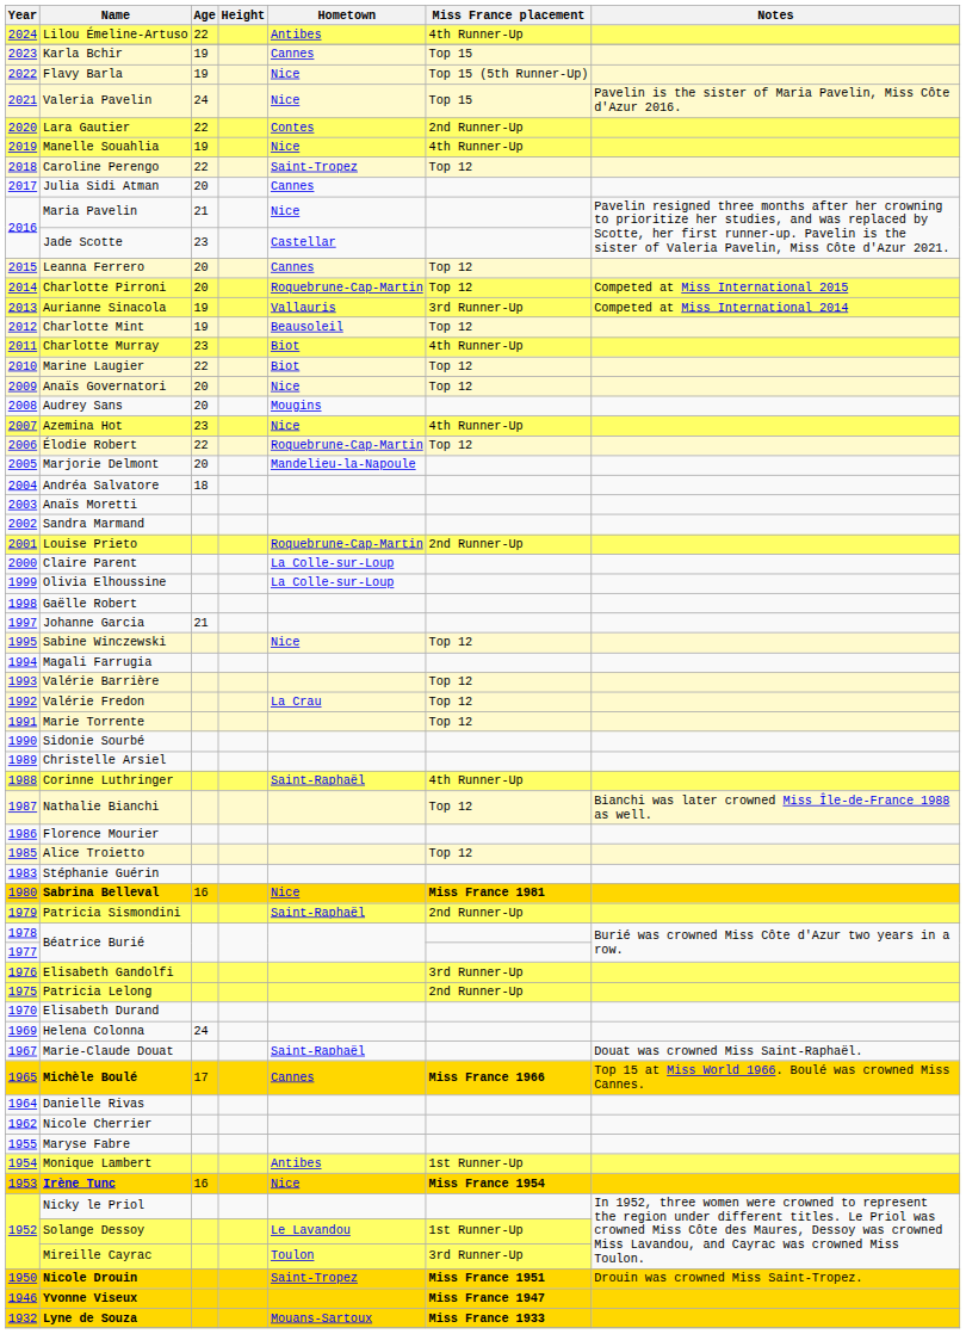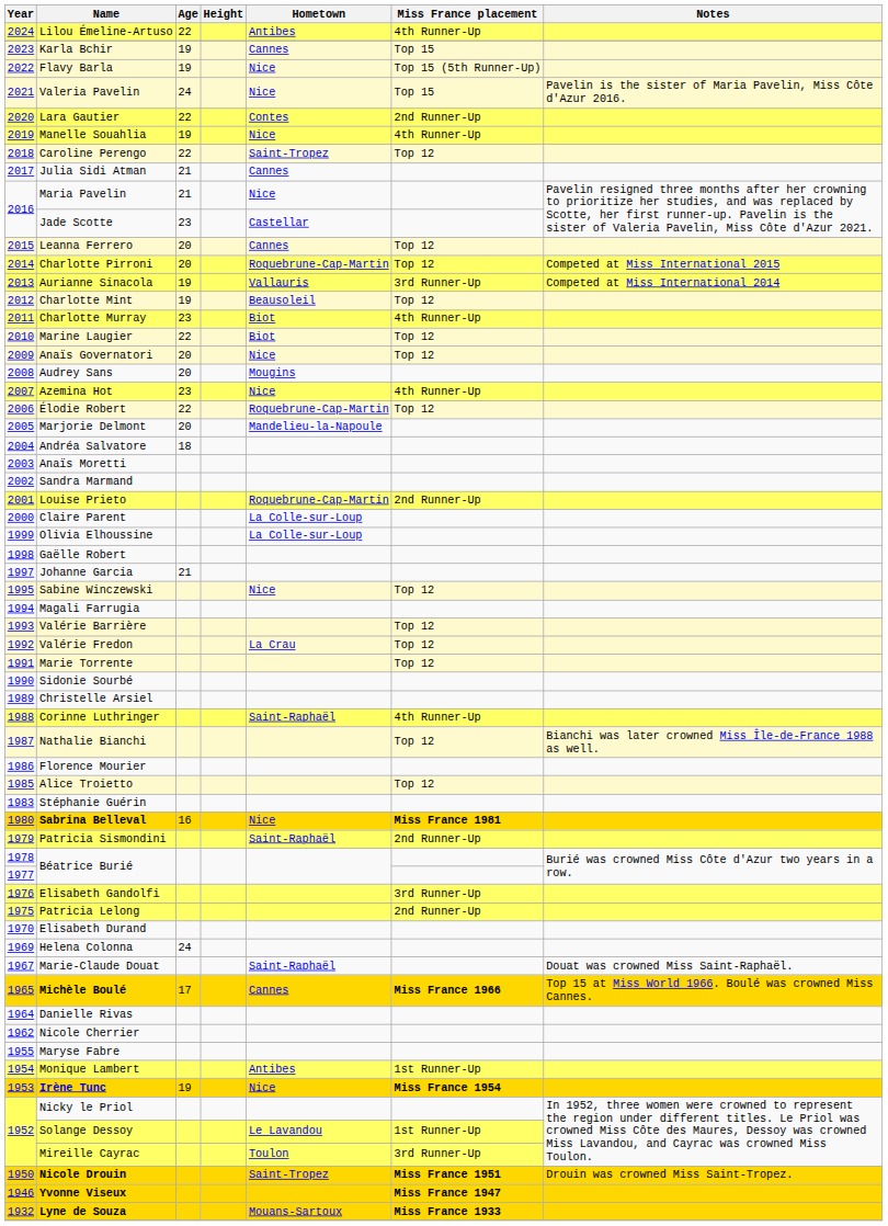 <table class="wikitable sortable">
 <tr>
 <th>Year</th>
 <th>Name</th>
 <th>Age</th>
 <th>Height</th>
 <th>Hometown</th>
 <th>Miss France placement</th>
 <th width=390>Notes</th>
 </tr>
 <tr bgcolor=#FFFF66>
 <td><a href='#'>2024</a></td>
 <td>Lilou Émeline-Artuso</td>
 <td>22</td>
 <td></td>
 <td><a href='#'>Antibes</a></td>
 <td>4th Runner-Up</td>
 <td></td>
 </tr>
 <tr>
 </tr>
 <tr bgcolor=#FFFACD>
 <td><a href='#'>2023</a></td>
 <td>Karla Bchir</td>
 <td>19</td>
 <td></td>
 <td><a href='#'>Cannes</a></td>
 <td>Top 15</td>
 <td></td>
 </tr>
 <tr bgcolor=#FFFACD>
 <td><a href='#'>2022</a></td>
 <td>Flavy Barla</td>
 <td>19</td>
 <td></td>
 <td><a href='#'>Nice</a></td>
 <td>Top 15 (5th Runner-Up)</td>
 <td></td>
 </tr>
 <tr bgcolor=#FFFACD>
 <td><a href='#'>2021</a></td>
 <td>Valeria Pavelin</td>
 <td>24</td>
 <td></td>
 <td><a href='#'>Nice</a></td>
 <td>Top 15</td>
 <td>Pavelin is the sister of Maria Pavelin, Miss Côte d'Azur 2016.</td>
 </tr>
 <tr bgcolor=#FFFF66>
 <td><a href='#'>2020</a></td>
 <td>Lara Gautier</td>
 <td>22</td>
 <td></td>
 <td><a href='#'>Contes</a></td>
 <td>2nd Runner-Up</td>
 <td></td>
 </tr>
 <tr bgcolor=#FFFF66>
 <td><a href='#'>2019</a></td>
 <td>Manelle Souahlia</td>
 <td>19</td>
 <td></td>
 <td><a href='#'>Nice</a></td>
 <td>4th Runner-Up</td>
 <td></td>
 </tr>
 <tr bgcolor=#FFFACD>
 <td><a href='#'>2018</a></td>
 <td>Caroline Perengo</td>
 <td>22</td>
 <td></td>
 <td><a href='#'>Saint-Tropez</a></td>
 <td>Top 12</td>
 <td></td>
 </tr>
 <tr>
 <td><a href='#'>2017</a></td>
 <td>Julia Sidi Atman</td>
-<td>20</td>
+<td>21</td>
 <td></td>
 <td><a href='#'>Cannes</a></td>
 <td></td>
 <td></td>
 </tr>
 <tr>
 <td rowspan=2><a href='#'>2016</a></td>
 <td>Maria Pavelin</td>
 <td>21</td>
 <td></td>
 <td><a href='#'>Nice</a></td>
 <td></td>
 <td rowspan=2>Pavelin resigned three months after her crowning to prioritize her studies, and was replaced by Scotte, her first runner-up. Pavelin is the sister of Valeria Pavelin, Miss Côte d'Azur 2021.</td>
 </tr>
 <tr>
 <td>Jade Scotte</td>
 <td>23</td>
 <td></td>
 <td><a href='#'>Castellar</a></td>
 <td></td>
 </tr>
 <tr bgcolor=#FFFACD>
 <td><a href='#'>2015</a></td>
 <td>Leanna Ferrero</td>
 <td>20</td>
 <td></td>
 <td><a href='#'>Cannes</a></td>
 <td>Top 12</td>
 <td></td>
 </tr>
 <tr bgcolor=#FFFF66>
 <td><a href='#'>2014</a></td>
 <td>Charlotte Pirroni</td>
 <td>20</td>
 <td></td>
 <td><a href='#'>Roquebrune-Cap-Martin</a></td>
 <td>Top 12</td>
 <td>Competed at <a href='#'>Miss International 2015</a></td>
 </tr>
 <tr bgcolor=#FFFF66>
 <td><a href='#'>2013</a></td>
 <td>Aurianne Sinacola</td>
 <td>19</td>
 <td></td>
 <td><a href='#'>Vallauris</a></td>
 <td>3rd Runner-Up</td>
 <td>Competed at <a href='#'>Miss International 2014</a></td>
 </tr>
 <tr bgcolor=#FFFACD>
 <td><a href='#'>2012</a></td>
 <td>Charlotte Mint</td>
 <td>19</td>
 <td></td>
 <td><a href='#'>Beausoleil</a></td>
 <td>Top 12</td>
 <td></td>
 </tr>
 <tr bgcolor=#FFFF66>
 <td><a href='#'>2011</a></td>
 <td>Charlotte Murray</td>
 <td>23</td>
 <td></td>
 <td><a href='#'>Biot</a></td>
 <td>4th Runner-Up</td>
 <td></td>
 </tr>
 <tr bgcolor=#FFFACD>
 <td><a href='#'>2010</a></td>
 <td>Marine Laugier</td>
 <td>22</td>
 <td></td>
 <td><a href='#'>Biot</a></td>
 <td>Top 12</td>
 <td></td>
 </tr>
 <tr bgcolor=#FFFACD>
 <td><a href='#'>2009</a></td>
 <td>Anaïs Governatori</td>
 <td>20</td>
 <td></td>
 <td><a href='#'>Nice</a></td>
 <td>Top 12</td>
 <td></td>
 </tr>
 <tr>
 <td><a href='#'>2008</a></td>
 <td>Audrey Sans</td>
 <td>20</td>
 <td></td>
 <td><a href='#'>Mougins</a></td>
 <td></td>
 <td></td>
 </tr>
 <tr bgcolor=#FFFF66>
 <td><a href='#'>2007</a></td>
 <td>Azemina Hot</td>
 <td>23</td>
 <td></td>
 <td><a href='#'>Nice</a></td>
 <td>4th Runner-Up</td>
 <td></td>
 </tr>
 <tr bgcolor=#FFFACD>
 <td><a href='#'>2006</a></td>
 <td>Élodie Robert</td>
 <td>22</td>
 <td></td>
 <td><a href='#'>Roquebrune-Cap-Martin</a></td>
 <td>Top 12</td>
 <td></td>
 </tr>
 <tr>
 <td><a href='#'>2005</a></td>
 <td>Marjorie Delmont</td>
 <td>20</td>
 <td></td>
 <td><a href='#'>Mandelieu-la-Napoule</a></td>
 <td></td>
 <td></td>
 </tr>
 <tr>
 <td><a href='#'>2004</a></td>
 <td>Andréa Salvatore</td>
 <td>18</td>
 <td></td>
 <td></td>
 <td></td>
 <td></td>
 </tr>
 <tr>
 <td><a href='#'>2003</a></td>
 <td>Anaïs Moretti</td>
 <td></td>
 <td></td>
 <td></td>
 <td></td>
 <td></td>
 </tr>
 <tr>
 <td><a href='#'>2002</a></td>
 <td>Sandra Marmand</td>
 <td></td>
 <td></td>
 <td></td>
 <td></td>
 <td></td>
 </tr>
 <tr bgcolor=#FFFF66>
 <td><a href='#'>2001</a></td>
 <td>Louise Prieto</td>
 <td></td>
 <td></td>
 <td><a href='#'>Roquebrune-Cap-Martin</a></td>
 <td>2nd Runner-Up</td>
 <td></td>
 </tr>
 <tr>
 <td><a href='#'>2000</a></td>
 <td>Claire Parent</td>
 <td></td>
 <td></td>
 <td><a href='#'>La Colle-sur-Loup</a></td>
 <td></td>
 <td></td>
 </tr>
 <tr>
 <td><a href='#'>1999</a></td>
 <td>Olivia Elhoussine</td>
 <td></td>
 <td></td>
 <td><a href='#'>La Colle-sur-Loup</a></td>
 <td></td>
 <td></td>
 </tr>
 <tr>
 <td><a href='#'>1998</a></td>
 <td>Gaëlle Robert</td>
 <td></td>
 <td></td>
 <td></td>
 <td></td>
 <td></td>
 </tr>
 <tr>
 <td><a href='#'>1997</a></td>
 <td>Johanne Garcia</td>
 <td>21</td>
 <td></td>
 <td></td>
 <td></td>
 <td></td>
 </tr>
 <tr bgcolor=#FFFACD>
 <td><a href='#'>1995</a></td>
 <td>Sabine Winczewski</td>
 <td></td>
 <td></td>
 <td><a href='#'>Nice</a></td>
 <td>Top 12</td>
 <td></td>
 </tr>
 <tr>
 <td><a href='#'>1994</a></td>
 <td>Magali Farrugia</td>
 <td></td>
 <td></td>
 <td></td>
 <td></td>
 <td></td>
 </tr>
 <tr bgcolor=#FFFACD>
 <td><a href='#'>1993</a></td>
 <td>Valérie Barrière</td>
 <td></td>
 <td></td>
 <td></td>
 <td>Top 12</td>
 <td></td>
 </tr>
 <tr bgcolor=#FFFACD>
 <td><a href='#'>1992</a></td>
 <td>Valérie Fredon</td>
 <td></td>
 <td></td>
 <td><a href='#'>La Crau</a></td>
 <td>Top 12</td>
 <td></td>
 </tr>
 <tr bgcolor=#FFFACD>
 <td><a href='#'>1991</a></td>
 <td>Marie Torrente</td>
 <td></td>
 <td></td>
 <td></td>
 <td>Top 12</td>
 <td></td>
 </tr>
 <tr>
 <td><a href='#'>1990</a></td>
 <td>Sidonie Sourbé</td>
 <td></td>
 <td></td>
 <td></td>
 <td></td>
 <td></td>
 </tr>
 <tr>
 <td><a href='#'>1989</a></td>
 <td>Christelle Arsiel</td>
 <td></td>
 <td></td>
 <td></td>
 <td></td>
 <td></td>
 </tr>
 <tr bgcolor=#FFFF66>
 <td><a href='#'>1988</a></td>
 <td>Corinne Luthringer</td>
 <td></td>
 <td></td>
 <td><a href='#'>Saint-Raphaël</a></td>
 <td>4th Runner-Up</td>
 <td></td>
 </tr>
 <tr bgcolor=#FFFACD>
 <td><a href='#'>1987</a></td>
 <td>Nathalie Bianchi</td>
 <td></td>
 <td></td>
 <td></td>
 <td>Top 12</td>
 <td>Bianchi was later crowned <a href='#'>Miss Île-de-France 1988</a> as well.</td>
 </tr>
 <tr>
 <td><a href='#'>1986</a></td>
 <td>Florence Mourier</td>
 <td></td>
 <td></td>
 <td></td>
 <td></td>
 <td></td>
 </tr>
 <tr bgcolor=#FFFACD>
 <td><a href='#'>1985</a></td>
 <td>Alice Troietto</td>
 <td></td>
 <td></td>
 <td></td>
 <td>Top 12</td>
 <td></td>
 </tr>
 <tr>
 <td><a href='#'>1983</a></td>
 <td>Stéphanie Guérin</td>
 <td></td>
 <td></td>
 <td></td>
 <td></td>
 <td></td>
 </tr>
 <tr bgcolor=gold>
 <td><a href='#'>1980</a></td>
 <td><strong>Sabrina Belleval</strong></td>
 <td>16</td>
 <td></td>
 <td><a href='#'>Nice</a></td>
 <td><strong>Miss France 1981</strong></td>
 <td></td>
 </tr>
 <tr bgcolor=#FFFF66>
 <td><a href='#'>1979</a></td>
 <td>Patricia Sismondini</td>
 <td></td>
 <td></td>
 <td><a href='#'>Saint-Raphaël</a></td>
 <td>2nd Runner-Up</td>
 <td></td>
 </tr>
 <tr>
 <td><a href='#'>1978</a></td>
 <td rowspan=2>Béatrice Burié</td>
 <td rowspan=2></td>
 <td rowspan=2></td>
 <td rowspan=2></td>
 <td></td>
 <td rowspan=2>Burié was crowned Miss Côte d'Azur two years in a row.</td>
 </tr>
 <tr>
 <td><a href='#'>1977</a></td>
 </tr>
 <tr bgcolor=#FFFF66>
 <td><a href='#'>1976</a></td>
 <td>Elisabeth Gandolfi</td>
 <td></td>
 <td></td>
 <td></td>
 <td>3rd Runner-Up</td>
 <td></td>
 </tr>
 <tr bgcolor=#FFFF66>
 <td><a href='#'>1975</a></td>
 <td>Patricia Lelong</td>
 <td></td>
 <td></td>
 <td></td>
 <td>2nd Runner-Up</td>
 <td></td>
 </tr>
 <tr>
 <td><a href='#'>1970</a></td>
 <td>Elisabeth Durand</td>
 <td></td>
 <td></td>
 <td></td>
 <td></td>
 <td></td>
 </tr>
 <tr>
 <td><a href='#'>1969</a></td>
 <td>Helena Colonna</td>
 <td>24</td>
 <td></td>
 <td></td>
 <td></td>
 <td></td>
 </tr>
 <tr>
 <td><a href='#'>1967</a></td>
 <td>Marie-Claude Douat</td>
 <td></td>
 <td></td>
 <td><a href='#'>Saint-Raphaël</a></td>
 <td></td>
 <td>Douat was crowned Miss Saint-Raphaël.</td>
 </tr>
 <tr bgcolor=gold>
 <td><a href='#'>1965</a></td>
 <td><strong>Michèle Boulé</strong></td>
 <td>17</td>
 <td></td>
 <td><a href='#'>Cannes</a></td>
 <td><strong>Miss France 1966</strong></td>
 <td>Top 15 at <a href='#'>Miss World 1966</a>. Boulé was crowned Miss Cannes.</td>
 </tr>
 <tr>
 <td><a href='#'>1964</a></td>
 <td>Danielle Rivas</td>
 <td></td>
 <td></td>
 <td></td>
 <td></td>
 <td></td>
 </tr>
 <tr>
 <td><a href='#'>1962</a></td>
 <td>Nicole Cherrier</td>
 <td></td>
 <td></td>
 <td></td>
 <td></td>
 <td></td>
 </tr>
 <tr>
 <td><a href='#'>1955</a></td>
 <td>Maryse Fabre</td>
 <td></td>
 <td></td>
 <td></td>
 <td></td>
 <td></td>
 </tr>
 <tr bgcolor=#FFFF66>
 <td><a href='#'>1954</a></td>
 <td>Monique Lambert</td>
 <td></td>
 <td></td>
 <td><a href='#'>Antibes</a></td>
 <td>1st Runner-Up</td>
 <td></td>
 </tr>
 <tr bgcolor=gold>
 <td><a href='#'>1953</a></td>
 <td><strong><a href='#'>Irène Tunc</a></strong></td>
-<td>16</td>
+<td>19</td>
 <td></td>
 <td><a href='#'>Nice</a></td>
 <td><strong>Miss France 1954</strong></td>
 <td></td>
 </tr>
 <tr>
 <td bgcolor=#FFFF6 rowspan=3><a href='#'>1952</a></td>
 <td>Nicky le Priol</td>
 <td></td>
 <td></td>
 <td></td>
 <td></td>
 <td rowspan=3>In 1952, three women were crowned to represent the region under different titles. Le Priol was crowned Miss Côte des Maures, Dessoy was crowned Miss Lavandou, and Cayrac was crowned Miss Toulon.</td>
 </tr>
 <tr>
 <td bgcolor=#FFFF66>Solange Dessoy</td>
 <td bgcolor=#FFFF66></td>
 <td bgcolor=#FFFF66></td>
 <td bgcolor=#FFFF66><a href='#'>Le Lavandou</a></td>
 <td bgcolor=#FFFF66>1st Runner-Up</td>
 </tr>
 <tr>
 <td bgcolor=#FFFF66>Mireille Cayrac</td>
 <td bgcolor=#FFFF66></td>
 <td bgcolor=#FFFF66></td>
 <td bgcolor=#FFFF66><a href='#'>Toulon</a></td>
 <td bgcolor=#FFFF66>3rd Runner-Up</td>
 </tr>
 <tr bgcolor=gold>
 <td><a href='#'>1950</a></td>
 <td><strong>Nicole Drouin</strong></td>
 <td></td>
 <td></td>
 <td><a href='#'>Saint-Tropez</a></td>
 <td><strong>Miss France 1951</strong></td>
 <td>Drouin was crowned Miss Saint-Tropez.</td>
 </tr>
 <tr bgcolor=gold>
 <td><a href='#'>1946</a></td>
 <td><strong>Yvonne Viseux</strong></td>
 <td></td>
 <td></td>
 <td></td>
 <td><strong>Miss France 1947</strong></td>
 <td></td>
 </tr>
 <tr bgcolor=gold>
 <td><a href='#'>1932</a></td>
 <td><strong>Lyne de Souza</strong></td>
 <td></td>
 <td></td>
 <td><a href='#'>Mouans-Sartoux</a></td>
 <td><strong>Miss France 1933</strong></td>
 <td></td>
 </tr>
 <tr>
 </tr>
 </table>
